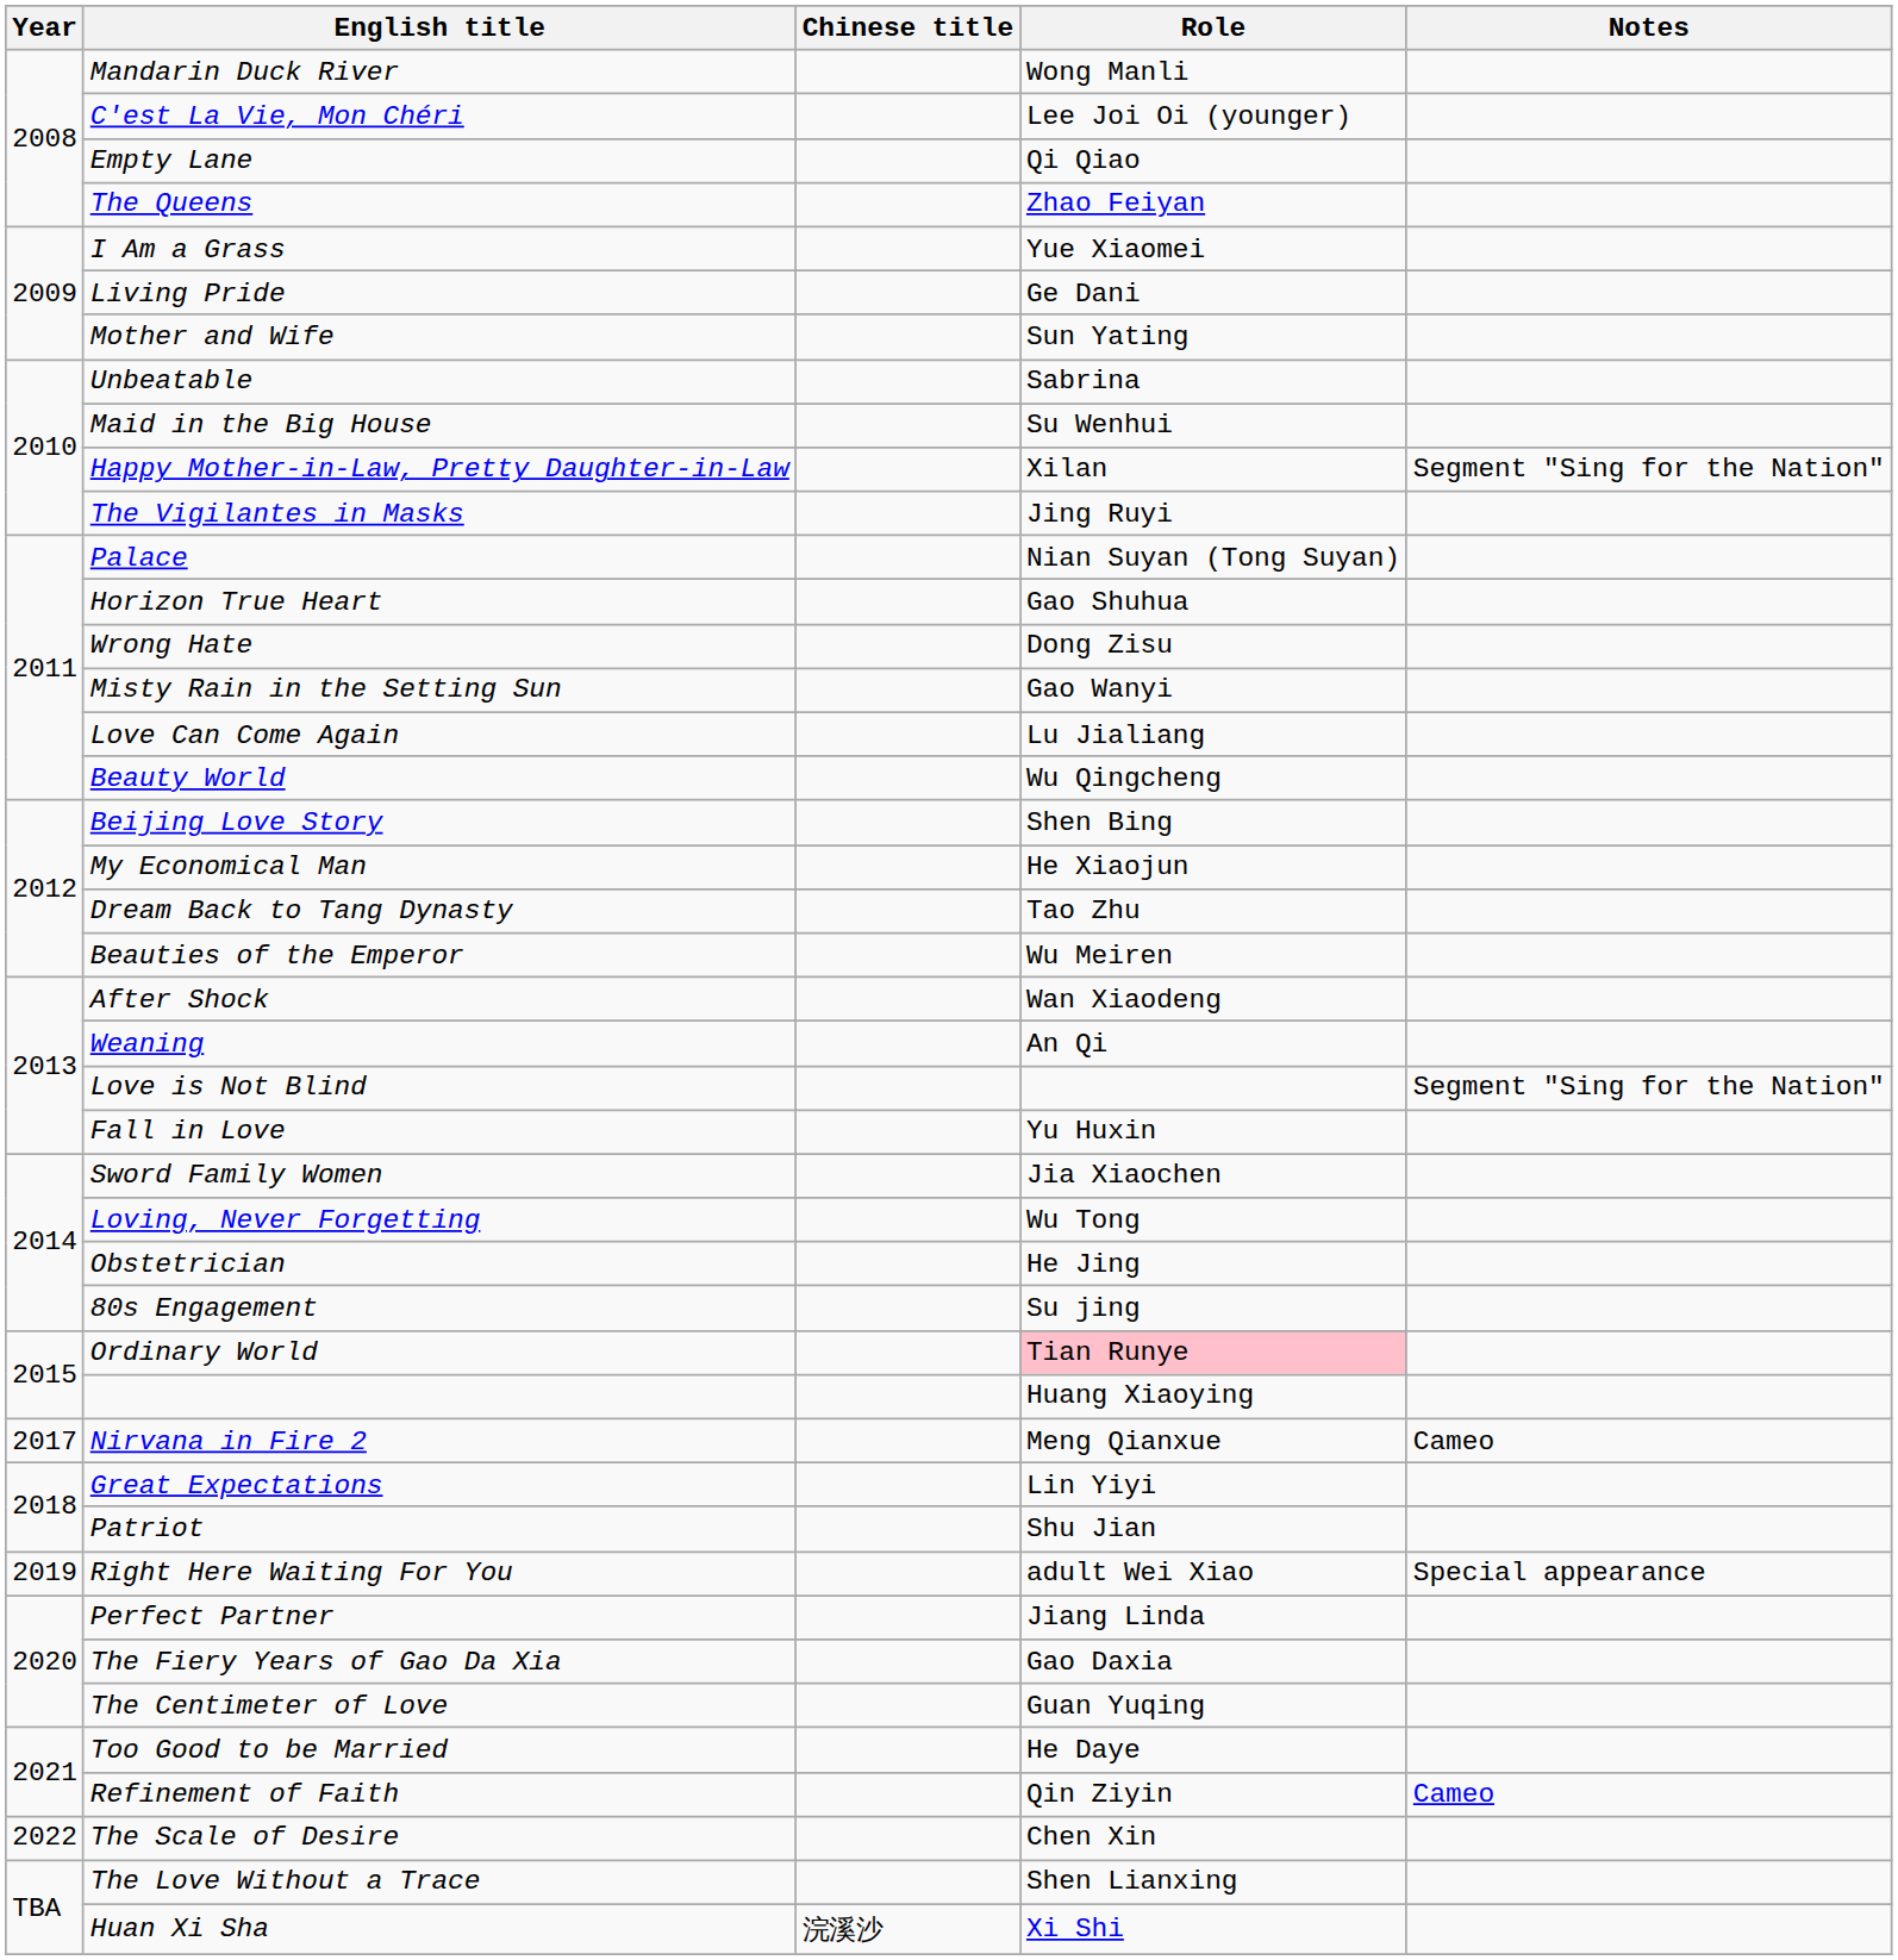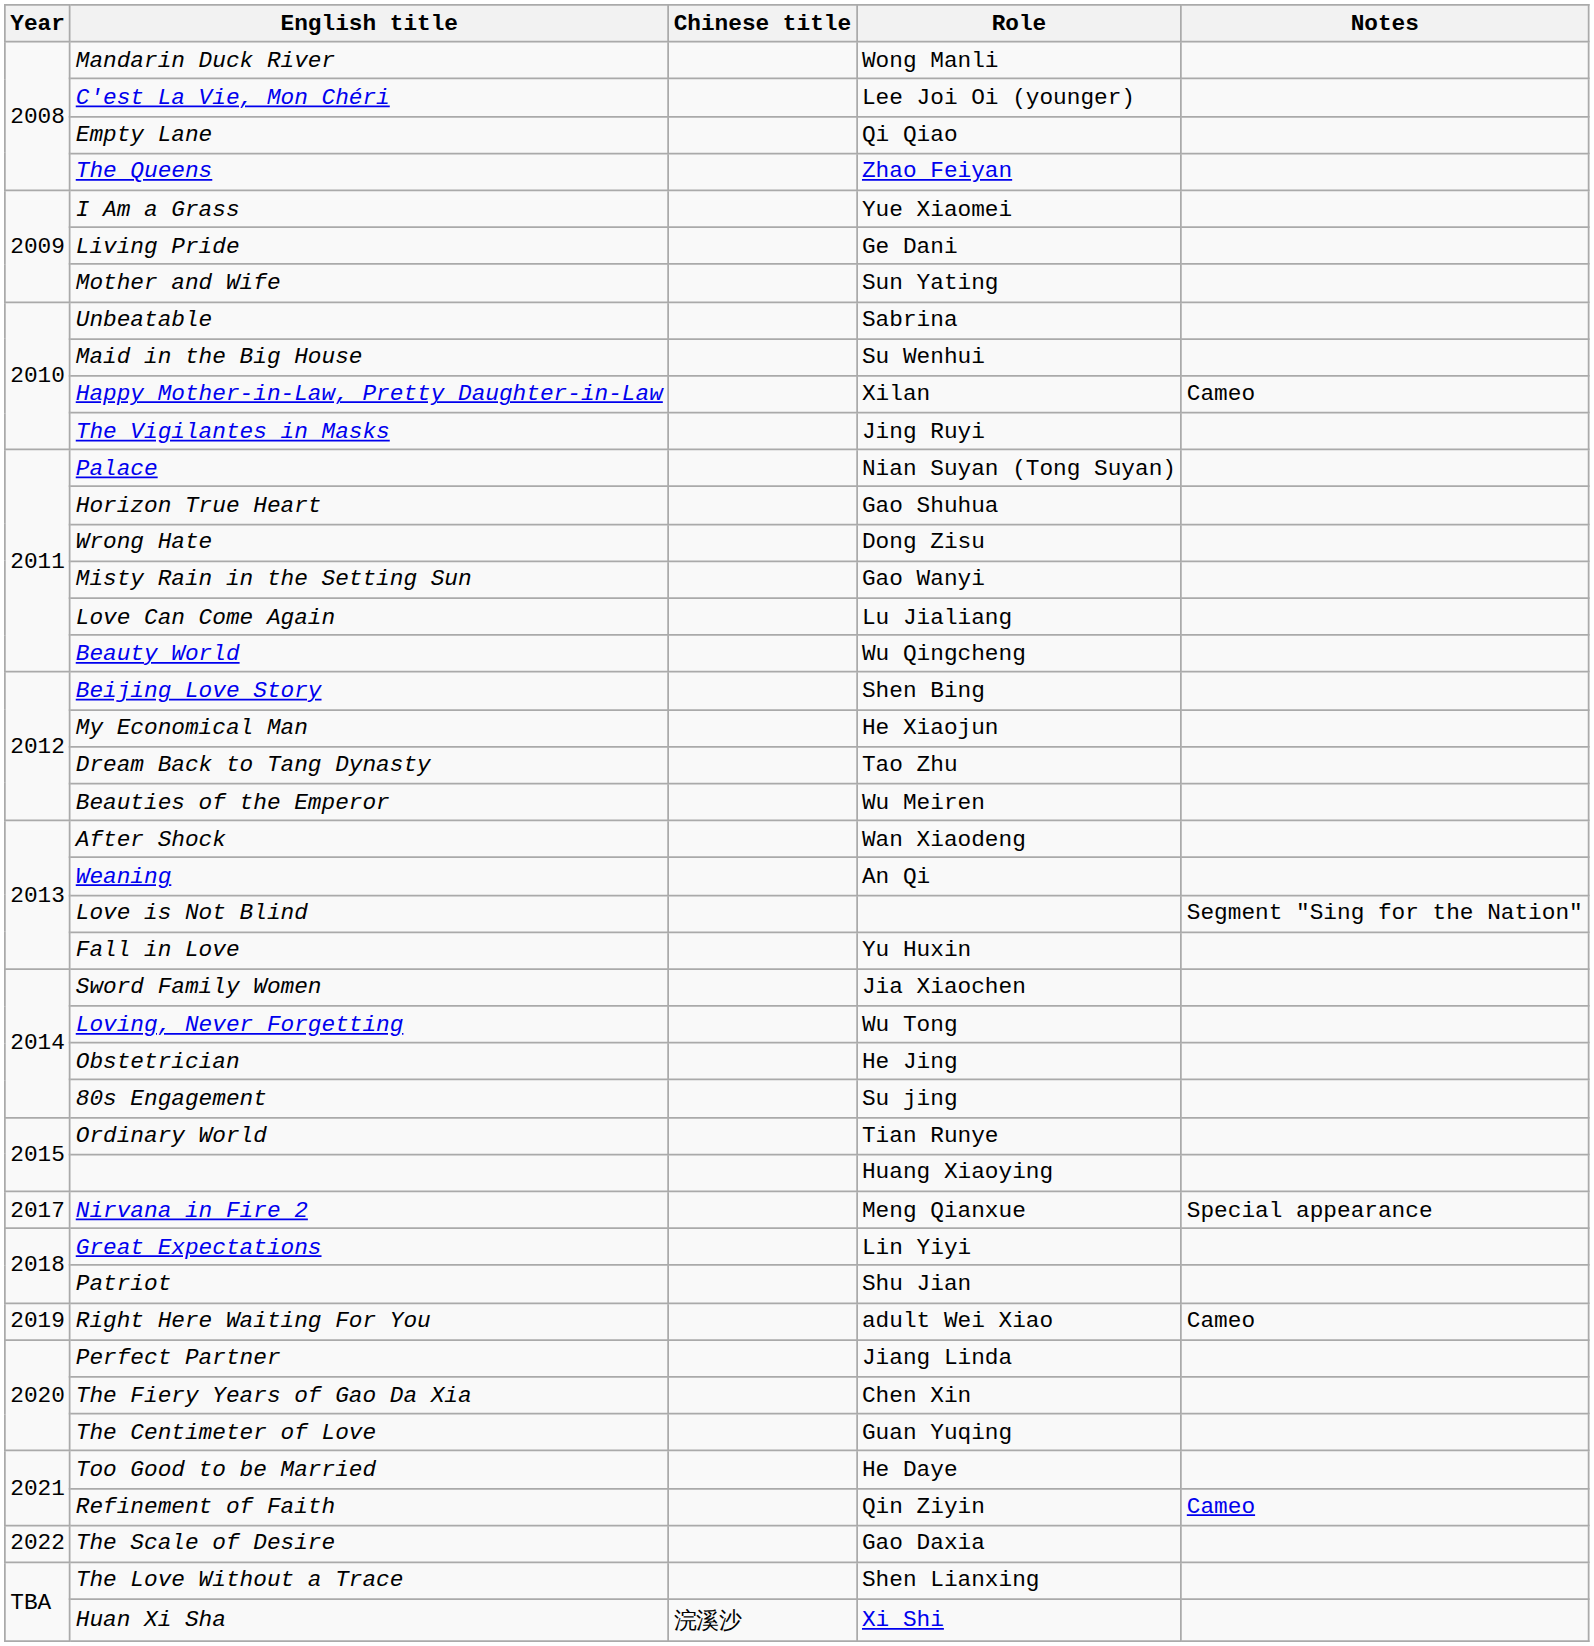 <table class="wikitable sortable">
 <tr>
 <th>Year</th>
 <th>English title</th>
 <th>Chinese title</th>
 <th>Role</th>
 <th>Notes</th>
 </tr>
 <tr>
 <td rowspan=4>2008</td>
 <td><em>Mandarin Duck River</em></td>
 <td></td>
 <td>Wong Manli</td>
 <td></td>
 </tr>
 <tr>
 <td><em><a href='#'>C'est La Vie, Mon Chéri</a></em></td>
 <td></td>
 <td>Lee Joi Oi (younger)</td>
 <td></td>
 </tr>
 <tr>
 <td><em>Empty Lane</em></td>
 <td></td>
 <td>Qi Qiao</td>
 <td></td>
 </tr>
 <tr>
 <td><em><a href='#'>The Queens</a></em></td>
 <td></td>
 <td><a href='#'>Zhao Feiyan</a></td>
 <td></td>
 </tr>
 <tr>
 <td rowspan=3>2009</td>
 <td><em>I Am a Grass</em></td>
 <td></td>
 <td>Yue Xiaomei</td>
 <td></td>
 </tr>
 <tr>
 <td><em>Living Pride</em></td>
 <td></td>
 <td>Ge Dani</td>
 <td></td>
 </tr>
 <tr>
 <td><em>Mother and Wife</em></td>
 <td></td>
 <td>Sun Yating</td>
 <td></td>
 </tr>
 <tr>
 <td rowspan=4>2010</td>
 <td><em>Unbeatable</em></td>
 <td></td>
 <td>Sabrina</td>
 <td></td>
 </tr>
 <tr>
 <td><em>Maid in the Big House</em></td>
 <td></td>
 <td>Su Wenhui</td>
 <td></td>
 </tr>
 <tr>
 <td><em><a href='#'>Happy Mother-in-Law, Pretty Daughter-in-Law</a></em></td>
 <td></td>
 <td>Xilan</td>
-<td>Segment "Sing for the Nation"</td>
+<td>Cameo</td>
 </tr>
 <tr>
 <td><em><a href='#'>The Vigilantes in Masks</a></em></td>
 <td></td>
 <td>Jing Ruyi</td>
 <td></td>
 </tr>
 <tr>
 <td rowspan=6>2011</td>
 <td><em><a href='#'>Palace</a></em></td>
 <td></td>
 <td>Nian Suyan (Tong Suyan)</td>
 <td></td>
 </tr>
 <tr>
 <td><em>Horizon True Heart</em></td>
 <td></td>
 <td>Gao Shuhua</td>
 <td></td>
 </tr>
 <tr>
 <td><em>Wrong Hate</em></td>
 <td></td>
 <td>Dong Zisu</td>
 <td></td>
 </tr>
 <tr>
 <td><em>Misty Rain in the Setting Sun</em></td>
 <td></td>
 <td>Gao Wanyi</td>
 <td></td>
 </tr>
 <tr>
 <td><em>Love Can Come Again</em></td>
 <td></td>
 <td>Lu Jialiang</td>
 <td></td>
 </tr>
 <tr>
 <td><em><a href='#'>Beauty World</a></em></td>
 <td></td>
 <td>Wu Qingcheng</td>
 <td></td>
 </tr>
 <tr>
 <td rowspan=4>2012</td>
 <td><em><a href='#'>Beijing Love Story</a></em></td>
 <td></td>
 <td>Shen Bing</td>
 <td></td>
 </tr>
 <tr>
 <td><em>My Economical Man</em></td>
 <td></td>
 <td>He Xiaojun</td>
 <td></td>
 </tr>
 <tr>
 <td><em>Dream Back to Tang Dynasty</em></td>
 <td></td>
 <td>Tao Zhu</td>
 <td></td>
 </tr>
 <tr>
 <td><em>Beauties of the Emperor</em></td>
 <td></td>
 <td>Wu Meiren</td>
 <td></td>
 </tr>
 <tr>
 <td rowspan=4>2013</td>
 <td><em>After Shock</em></td>
 <td></td>
 <td>Wan Xiaodeng</td>
 <td></td>
 </tr>
 <tr>
 <td><em><a href='#'>Weaning</a></em></td>
 <td></td>
 <td>An Qi</td>
 <td></td>
 </tr>
 <tr>
 <td><em>Love is Not Blind</em></td>
 <td></td>
 <td></td>
 <td>Segment "Sing for the Nation"</td>
 </tr>
 <tr>
 <td><em>Fall in Love</em></td>
 <td></td>
 <td>Yu Huxin</td>
 <td></td>
 </tr>
 <tr>
 <td rowspan=4>2014</td>
 <td><em>Sword Family Women</em></td>
 <td></td>
 <td>Jia Xiaochen</td>
 <td></td>
 </tr>
 <tr>
 <td><em><a href='#'>Loving, Never Forgetting</a></em></td>
 <td></td>
 <td>Wu Tong</td>
 <td></td>
 </tr>
 <tr>
 <td><em>Obstetrician</em></td>
 <td></td>
 <td>He Jing</td>
 <td></td>
 </tr>
 <tr>
 <td><em>80s Engagement</em></td>
 <td></td>
 <td>Su jing</td>
 <td></td>
 </tr>
 <tr>
 <td rowspan=2>2015</td>
 <td><em>Ordinary World</em></td>
 <td></td>
-<td style="background: pink;">Tian Runye</td>
+<td>Tian Runye</td>
 <td></td>
 </tr>
 <tr>
 <td></td>
 <td></td>
 <td>Huang Xiaoying</td>
 <td></td>
 </tr>
 <tr>
 <td>2017</td>
 <td><em><a href='#'>Nirvana in Fire 2</a></em></td>
 <td></td>
 <td>Meng Qianxue</td>
-<td>Cameo</td>
+<td>Special appearance</td>
 </tr>
 <tr>
 <td rowspan=2>2018</td>
 <td><em><a href='#'>Great Expectations</a></em></td>
 <td></td>
 <td>Lin Yiyi</td>
 <td></td>
 </tr>
 <tr>
 <td><em>Patriot</em></td>
 <td></td>
 <td>Shu Jian</td>
 <td></td>
 </tr>
 <tr>
 <td>2019</td>
 <td><em>Right Here Waiting For You</em></td>
 <td></td>
 <td>adult Wei Xiao</td>
-<td>Special appearance</td>
+<td>Cameo</td>
 </tr>
 <tr>
 <td rowspan="3">2020</td>
 <td><em>Perfect Partner</em></td>
 <td></td>
 <td>Jiang Linda</td>
 <td></td>
 </tr>
 <tr>
 <td><em>The Fiery Years of Gao Da Xia</em></td>
 <td></td>
-<td>Gao Daxia</td>
+<td>Chen Xin</td>
 <td></td>
 </tr>
 <tr>
 <td><em>The Centimeter of Love</em></td>
 <td></td>
 <td>Guan Yuqing</td>
 <td></td>
 </tr>
 <tr>
 <td rowspan="2">2021</td>
 <td><em>Too Good to be Married</em></td>
 <td></td>
 <td>He Daye</td>
 <td></td>
 </tr>
 <tr>
 <td><em>Refinement of Faith </em></td>
 <td></td>
 <td>Qin Ziyin</td>
 <td><a href='#'>Cameo</a></td>
 </tr>
 <tr>
 <td>2022</td>
 <td><em>The Scale of Desire </em></td>
 <td></td>
-<td>Chen Xin</td>
+<td>Gao Daxia</td>
 <td></td>
 </tr>
 <tr>
 <td rowspan="2">TBA</td>
 <td><em>The Love Without a Trace</em></td>
 <td></td>
 <td>Shen Lianxing</td>
 <td></td>
 </tr>
 <tr>
 <td><em>Huan Xi Sha</em></td>
 <td>浣溪沙</td>
 <td><a href='#'>Xi Shi</a></td>
 <td></td>
 </tr>
 </table>
